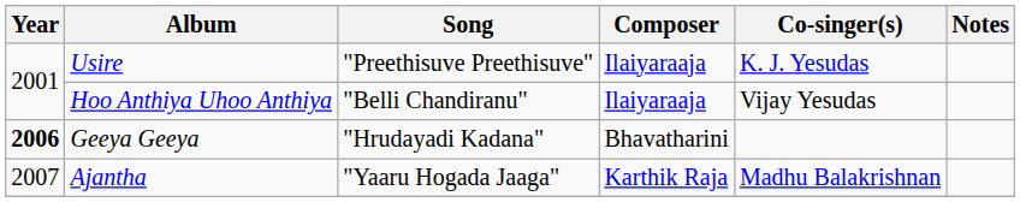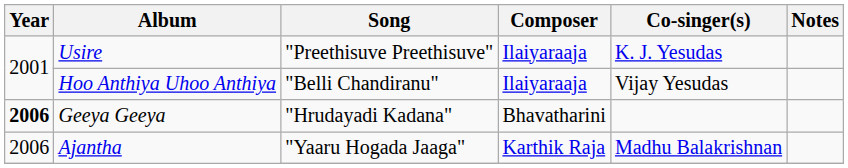 <table class="wikitable sortable">
 <tr>
 <th scope="col">Year</th>
 <th scope="col">Album</th>
 <th scope="col">Song</th>
 <th scope="col">Composer</th>
 <th scope="col">Co-singer(s)</th>
 <th scope="col" class="unsortable">Notes</th>
 </tr>
 <tr>
 <td rowspan="2">2001</td>
 <td><em><a href='#'>Usire</a></em></td>
 <td>"Preethisuve Preethisuve"</td>
 <td><a href='#'>Ilaiyaraaja</a></td>
 <td><a href='#'>K. J. Yesudas</a></td>
 <td></td>
 </tr>
 <tr>
 <td><em><a href='#'>Hoo Anthiya Uhoo Anthiya</a></em></td>
 <td>"Belli Chandiranu"</td>
 <td><a href='#'>Ilaiyaraaja</a></td>
 <td>Vijay Yesudas</td>
 <td></td>
 </tr>
 <tr>
 <td><strong>2006</strong></td>
 <td><em>Geeya Geeya</em></td>
 <td>"Hrudayadi Kadana"</td>
 <td>Bhavatharini</td>
 <td></td>
 <td></td>
 </tr>
 <tr>
-<td>2007</td>
+<td>2006</td>
 <td rowspan="2"><em><a href='#'>Ajantha</a></em></td>
 <td>"Yaaru Hogada Jaaga"</td>
 <td><a href='#'>Karthik Raja</a></td>
 <td><a href='#'>Madhu Balakrishnan</a></td>
 <td></td>
 </tr>
 <tr>
 </tr>
 </table>
